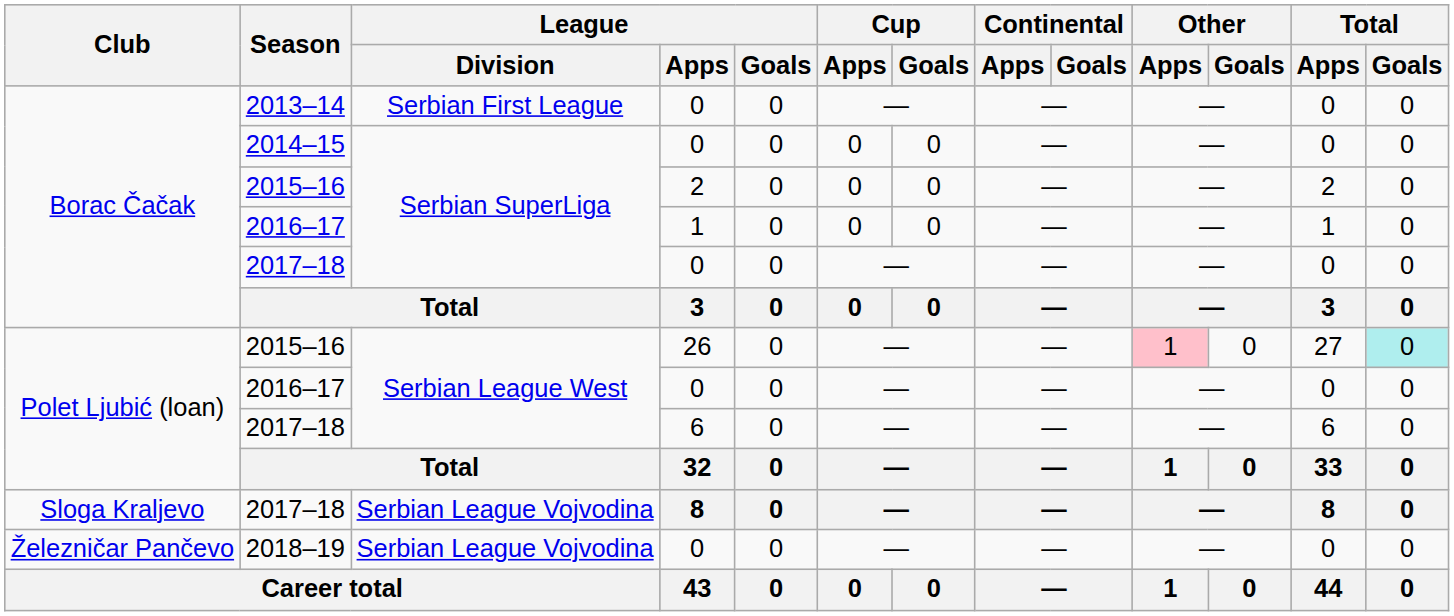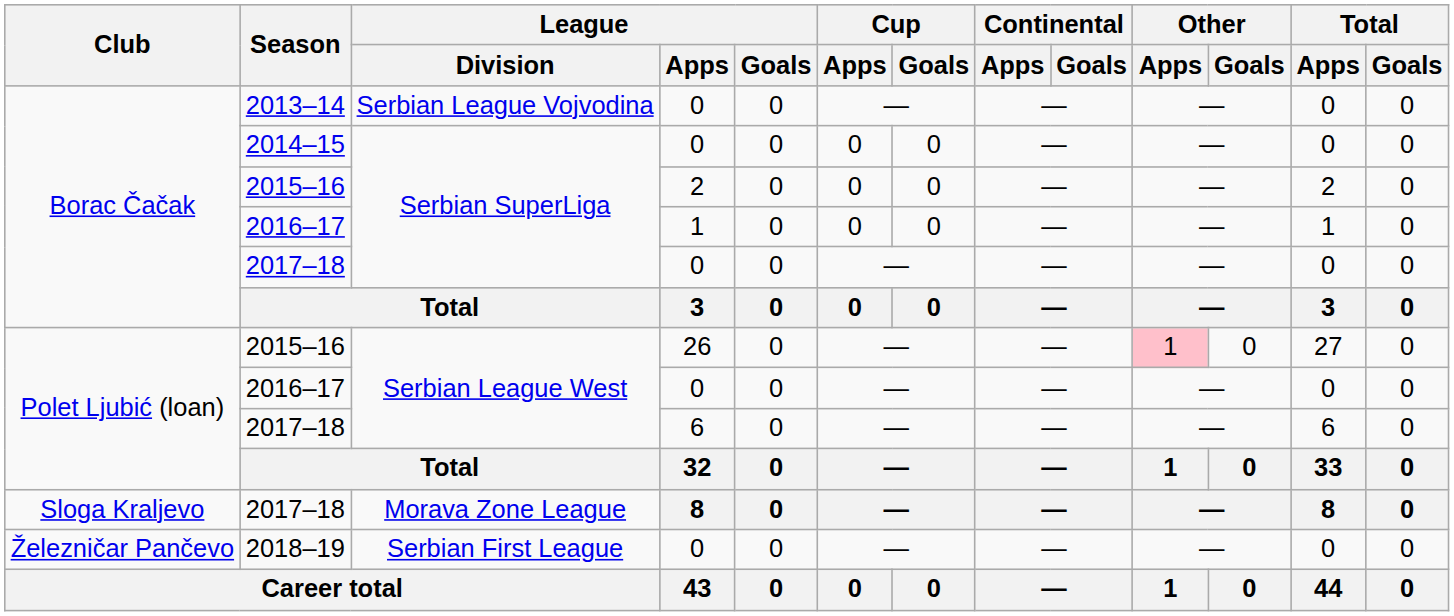 <table class="wikitable" style="text-align:center">
 <tr>
 <th rowspan="2">Club</th>
 <th rowspan="2">Season</th>
 <th colspan="3">League</th>
 <th colspan="2">Cup</th>
 <th colspan="2">Continental</th>
 <th colspan="2">Other</th>
 <th colspan="2">Total</th>
 </tr>
 <tr>
 <th>Division</th>
 <th>Apps</th>
 <th>Goals</th>
 <th>Apps</th>
 <th>Goals</th>
 <th>Apps</th>
 <th>Goals</th>
 <th>Apps</th>
 <th>Goals</th>
 <th>Apps</th>
 <th>Goals</th>
 </tr>
 <tr>
 <td rowspan="6"><a href='#'>Borac Čačak</a></td>
 <td><a href='#'>2013–14</a></td>
-<td><a href='#'>Serbian First League</a></td>
+<td><a href='#'>Serbian League Vojvodina</a></td>
 <td>0</td>
 <td>0</td>
 <td colspan="2">—</td>
 <td colspan="2">—</td>
 <td colspan="2">—</td>
 <td>0</td>
 <td>0</td>
 </tr>
 <tr>
 <td><a href='#'>2014–15</a></td>
 <td rowspan=4><a href='#'>Serbian SuperLiga</a></td>
 <td>0</td>
 <td>0</td>
 <td>0</td>
 <td>0</td>
 <td colspan="2">—</td>
 <td colspan="2">—</td>
 <td>0</td>
 <td>0</td>
 </tr>
 <tr>
 <td><a href='#'>2015–16</a></td>
 <td>2</td>
 <td>0</td>
 <td>0</td>
 <td>0</td>
 <td colspan="2">—</td>
 <td colspan="2">—</td>
 <td>2</td>
 <td>0</td>
 </tr>
 <tr>
 <td><a href='#'>2016–17</a></td>
 <td>1</td>
 <td>0</td>
 <td>0</td>
 <td>0</td>
 <td colspan="2">—</td>
 <td colspan="2">—</td>
 <td>1</td>
 <td>0</td>
 </tr>
 <tr>
 <td><a href='#'>2017–18</a></td>
 <td>0</td>
 <td>0</td>
 <td colspan="2">—</td>
 <td colspan="2">—</td>
 <td colspan="2">—</td>
 <td>0</td>
 <td>0</td>
 </tr>
 <tr>
 <th colspan="2">Total</th>
 <th>3</th>
 <th>0</th>
 <th>0</th>
 <th>0</th>
 <th colspan="2">—</th>
 <th colspan="2">—</th>
 <th>3</th>
 <th>0</th>
 </tr>
 <tr>
 <td rowspan="4" valign="center"><a href='#'>Polet Ljubić</a> (loan)</td>
 <td>2015–16</td>
 <td rowspan=3><a href='#'>Serbian League West</a></td>
 <td>26</td>
 <td>0</td>
 <td colspan="2">—</td>
 <td colspan="2">—</td>
 <td style="background: pink;">1</td>
 <td>0</td>
 <td>27</td>
-<td style="background: paleturquoise;">0</td>
+<td>0</td>
 </tr>
 <tr>
 <td>2016–17</td>
 <td>0</td>
 <td>0</td>
 <td colspan="2">—</td>
 <td colspan="2">—</td>
 <td colspan="2">—</td>
 <td>0</td>
 <td>0</td>
 </tr>
 <tr>
 <td>2017–18</td>
 <td>6</td>
 <td>0</td>
 <td colspan="2">—</td>
 <td colspan="2">—</td>
 <td colspan="2">—</td>
 <td>6</td>
 <td>0</td>
 </tr>
 <tr>
 <th colspan="2">Total</th>
 <th>32</th>
 <th>0</th>
 <th colspan="2">—</th>
 <th colspan="2">—</th>
 <th>1</th>
 <th>0</th>
 <th>33</th>
 <th>0</th>
 </tr>
 <tr>
 <td><a href='#'>Sloga Kraljevo</a></td>
 <td>2017–18</td>
-<td><a href='#'>Serbian League Vojvodina</a></td>
+<td><a href='#'>Morava Zone League</a></td>
 <th>8</th>
 <th>0</th>
 <th colspan="2">—</th>
 <th colspan="2">—</th>
 <th colspan="2">—</th>
 <th>8</th>
 <th>0</th>
 </tr>
 <tr>
 <td><a href='#'>Železničar Pančevo</a></td>
 <td>2018–19</td>
-<td><a href='#'>Serbian League Vojvodina</a></td>
+<td><a href='#'>Serbian First League</a></td>
 <td>0</td>
 <td>0</td>
 <td colspan="2">—</td>
 <td colspan="2">—</td>
 <td colspan="2">—</td>
 <td>0</td>
 <td>0</td>
 </tr>
 <tr>
 <th colspan="3">Career total</th>
 <th>43</th>
 <th>0</th>
 <th>0</th>
 <th>0</th>
 <th colspan="2">—</th>
 <th>1</th>
 <th>0</th>
 <th>44</th>
 <th>0</th>
 </tr>
 </table>
